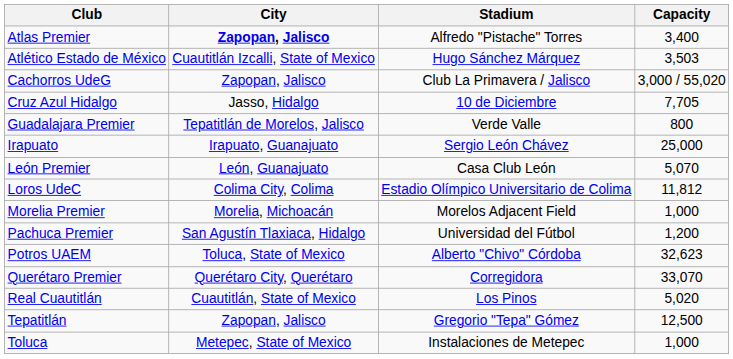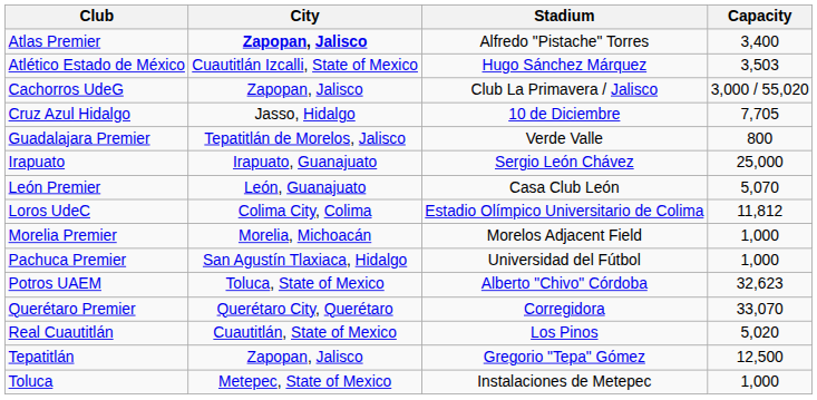 <table class="wikitable sortable" style="text-align: center;">
 <tr>
 <th>Club</th>
 <th>City</th>
 <th>Stadium</th>
 <th>Capacity</th>
 </tr>
 <tr>
 <td align="left"><a href='#'>Atlas Premier</a></td>
 <td><strong><a href='#'>Zapopan</a>, <a href='#'>Jalisco</a></strong></td>
 <td>Alfredo "Pistache" Torres</td>
 <td>3,400</td>
 </tr>
 <tr>
 <td align="left"><a href='#'>Atlético Estado de México</a></td>
 <td><a href='#'>Cuautitlán Izcalli</a>, <a href='#'>State of Mexico</a></td>
 <td><a href='#'>Hugo Sánchez Márquez</a></td>
 <td>3,503</td>
 </tr>
 <tr>
 <td align="left"><a href='#'>Cachorros UdeG</a></td>
 <td><a href='#'>Zapopan</a>, <a href='#'>Jalisco</a></td>
 <td>Club La Primavera / <a href='#'>Jalisco</a></td>
 <td>3,000 / 55,020</td>
 </tr>
 <tr>
 <td align="left"><a href='#'>Cruz Azul Hidalgo</a></td>
 <td>Jasso, <a href='#'>Hidalgo</a></td>
 <td><a href='#'>10 de Diciembre</a></td>
 <td>7,705</td>
 </tr>
 <tr>
 <td align="left"><a href='#'>Guadalajara Premier</a></td>
 <td><a href='#'>Tepatitlán de Morelos</a>, <a href='#'>Jalisco</a></td>
 <td>Verde Valle</td>
 <td>800</td>
 </tr>
 <tr>
 <td align="left"><a href='#'>Irapuato</a></td>
 <td><a href='#'>Irapuato</a>, <a href='#'>Guanajuato</a></td>
 <td><a href='#'>Sergio León Chávez</a></td>
 <td>25,000</td>
 </tr>
 <tr>
 <td align="left"><a href='#'>León Premier</a></td>
 <td><a href='#'>León</a>, <a href='#'>Guanajuato</a></td>
 <td>Casa Club León</td>
 <td>5,070</td>
 </tr>
 <tr>
 <td align="left"><a href='#'>Loros UdeC</a></td>
 <td><a href='#'>Colima City</a>, <a href='#'>Colima</a></td>
 <td><a href='#'>Estadio Olímpico Universitario de Colima</a></td>
 <td>11,812</td>
 </tr>
 <tr>
 <td align="left"><a href='#'>Morelia Premier</a></td>
 <td><a href='#'>Morelia</a>, <a href='#'>Michoacán</a></td>
 <td>Morelos Adjacent Field</td>
 <td>1,000</td>
 </tr>
 <tr>
 <td align="left"><a href='#'>Pachuca Premier</a></td>
 <td><a href='#'>San Agustín Tlaxiaca</a>, <a href='#'>Hidalgo</a></td>
 <td>Universidad del Fútbol</td>
-<td>1,200</td>
+<td>1,000</td>
 </tr>
 <tr>
 <td align="left"><a href='#'>Potros UAEM</a></td>
 <td><a href='#'>Toluca</a>, <a href='#'>State of Mexico</a></td>
 <td><a href='#'>Alberto "Chivo" Córdoba</a></td>
 <td>32,623</td>
 </tr>
 <tr>
 <td align="left"><a href='#'>Querétaro Premier</a></td>
 <td><a href='#'>Querétaro City</a>, <a href='#'>Querétaro</a></td>
 <td><a href='#'>Corregidora</a></td>
 <td>33,070</td>
 </tr>
 <tr>
 <td align="left"><a href='#'>Real Cuautitlán</a></td>
 <td><a href='#'>Cuautitlán</a>, <a href='#'>State of Mexico</a></td>
 <td><a href='#'>Los Pinos</a></td>
 <td>5,020</td>
 </tr>
 <tr>
 <td align="left"><a href='#'>Tepatitlán</a></td>
 <td><a href='#'>Zapopan</a>, <a href='#'>Jalisco</a></td>
 <td><a href='#'>Gregorio "Tepa" Gómez</a></td>
 <td>12,500</td>
 </tr>
 <tr>
 <td align="left"><a href='#'>Toluca</a></td>
 <td><a href='#'>Metepec</a>, <a href='#'>State of Mexico</a></td>
 <td>Instalaciones de Metepec</td>
 <td>1,000</td>
 </tr>
 </table>
